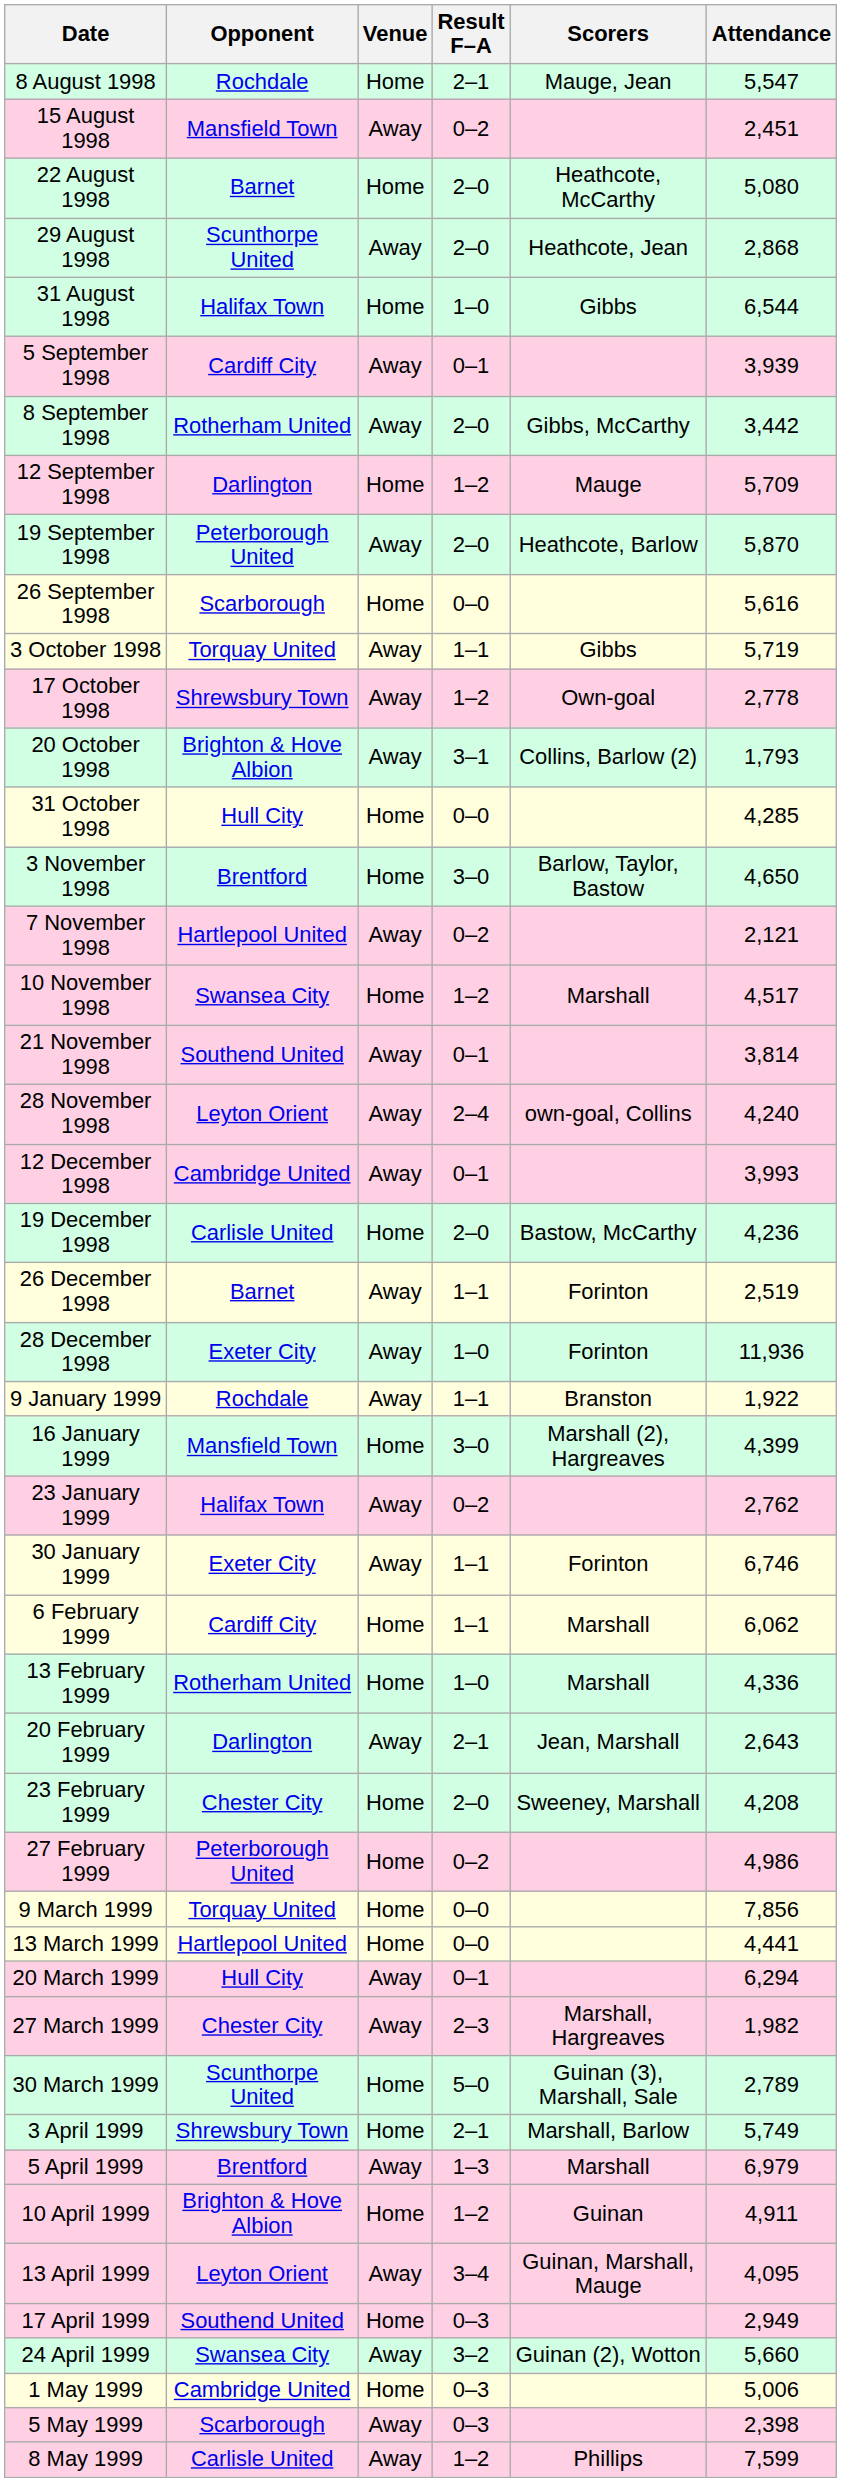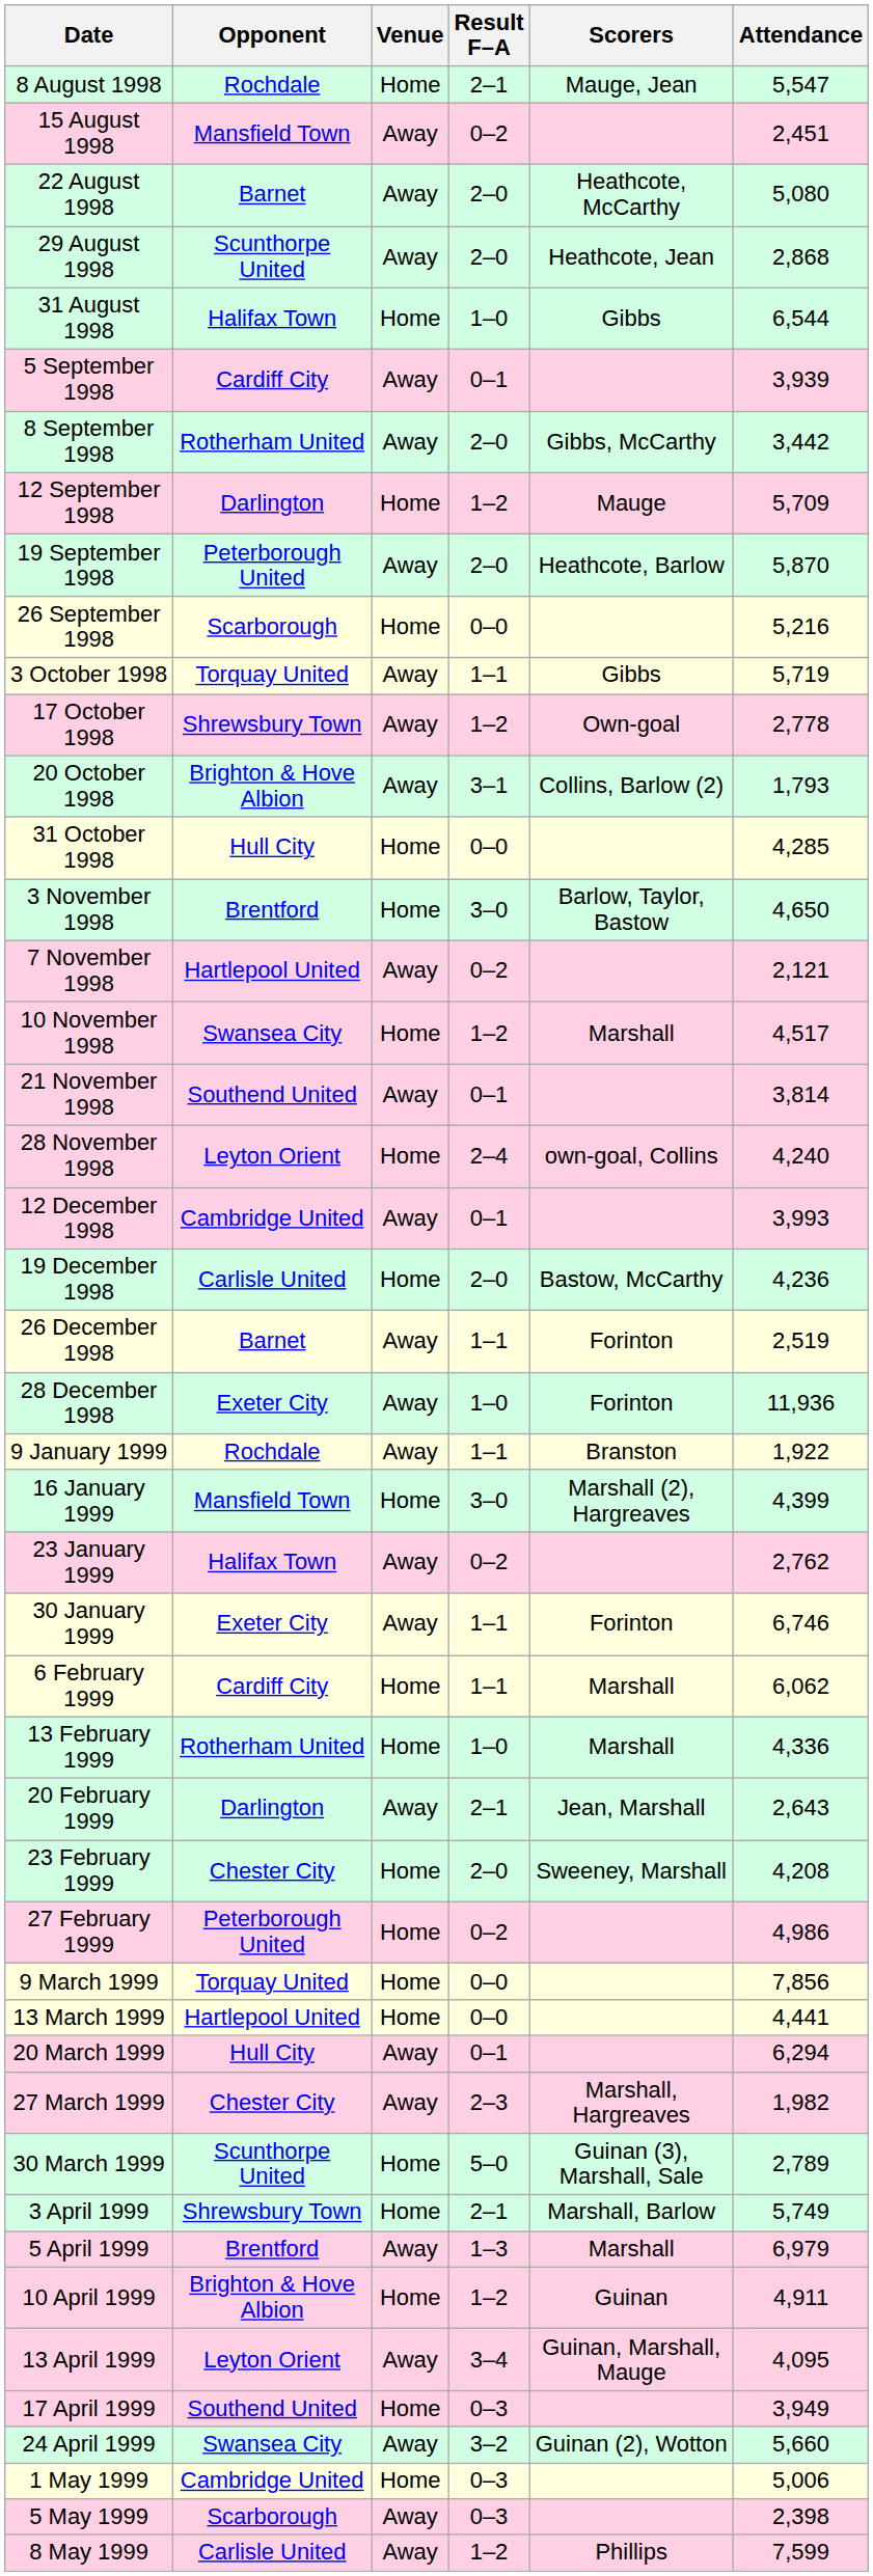 <table class="wikitable sortable" style="text-align: center;">
 <tr>
 <th>Date</th>
 <th>Opponent</th>
 <th>Venue</th>
 <th>Result<br>F–A</th>
 <th class=unsortable>Scorers</th>
 <th>Attendance</th>
 </tr>
 <tr style="background-color: #d0ffe3;">
 <td>8 August 1998</td>
 <td><a href='#'>Rochdale</a></td>
 <td>Home</td>
 <td>2–1</td>
 <td>Mauge, Jean</td>
 <td>5,547</td>
 </tr>
 <tr style="background-color: #ffd0e3;">
 <td>15 August 1998</td>
 <td><a href='#'>Mansfield Town</a></td>
 <td>Away</td>
 <td>0–2</td>
 <td></td>
 <td>2,451</td>
 </tr>
 <tr style="background-color: #d0ffe3;">
 <td>22 August 1998</td>
 <td><a href='#'>Barnet</a></td>
-<td>Home</td>
+<td>Away</td>
 <td>2–0</td>
 <td>Heathcote, McCarthy</td>
 <td>5,080</td>
 </tr>
 <tr style="background-color: #d0ffe3;">
 <td>29 August 1998</td>
 <td><a href='#'>Scunthorpe United</a></td>
 <td>Away</td>
 <td>2–0</td>
 <td>Heathcote, Jean</td>
 <td>2,868</td>
 </tr>
 <tr style="background-color: #d0ffe3;">
 <td>31 August 1998</td>
 <td><a href='#'>Halifax Town</a></td>
 <td>Home</td>
 <td>1–0</td>
 <td>Gibbs</td>
 <td>6,544</td>
 </tr>
 <tr style="background-color: #ffd0e3;">
 <td>5 September 1998</td>
 <td><a href='#'>Cardiff City</a></td>
 <td>Away</td>
 <td>0–1</td>
 <td></td>
 <td>3,939</td>
 </tr>
 <tr style="background-color: #d0ffe3;">
 <td>8 September 1998</td>
 <td><a href='#'>Rotherham United</a></td>
 <td>Away</td>
 <td>2–0</td>
 <td>Gibbs, McCarthy</td>
 <td>3,442</td>
 </tr>
 <tr style="background-color: #ffd0e3;">
 <td>12 September 1998</td>
 <td><a href='#'>Darlington</a></td>
 <td>Home</td>
 <td>1–2</td>
 <td>Mauge</td>
 <td>5,709</td>
 </tr>
 <tr style="background-color: #d0ffe3;">
 <td>19 September 1998</td>
 <td><a href='#'>Peterborough United</a></td>
 <td>Away</td>
 <td>2–0</td>
 <td>Heathcote, Barlow</td>
 <td>5,870</td>
 </tr>
 <tr style="background-color: #ffffdd;">
 <td>26 September 1998</td>
 <td><a href='#'>Scarborough</a></td>
 <td>Home</td>
 <td>0–0</td>
 <td></td>
-<td>5,616</td>
+<td>5,216</td>
 </tr>
 <tr style="background-color: #ffffdd;">
 <td>3 October 1998</td>
 <td><a href='#'>Torquay United</a></td>
 <td>Away</td>
 <td>1–1</td>
 <td>Gibbs</td>
 <td>5,719</td>
 </tr>
 <tr style="background-color: #ffd0e3;">
 <td>17 October 1998</td>
 <td><a href='#'>Shrewsbury Town</a></td>
 <td>Away</td>
 <td>1–2</td>
 <td>Own-goal</td>
 <td>2,778</td>
 </tr>
 <tr style="background-color: #d0ffe3;">
 <td>20 October 1998</td>
 <td><a href='#'>Brighton & Hove Albion</a></td>
 <td>Away</td>
 <td>3–1</td>
 <td>Collins, Barlow (2)</td>
 <td>1,793</td>
 </tr>
 <tr style="background-color: #ffffdd;">
 <td>31 October 1998</td>
 <td><a href='#'>Hull City</a></td>
 <td>Home</td>
 <td>0–0</td>
 <td></td>
 <td>4,285</td>
 </tr>
 <tr style="background-color: #d0ffe3;">
 <td>3 November 1998</td>
 <td><a href='#'>Brentford</a></td>
 <td>Home</td>
 <td>3–0</td>
 <td>Barlow, Taylor, Bastow</td>
 <td>4,650</td>
 </tr>
 <tr style="background-color: #ffd0e3;">
 <td>7 November 1998</td>
 <td><a href='#'>Hartlepool United</a></td>
 <td>Away</td>
 <td>0–2</td>
 <td></td>
 <td>2,121</td>
 </tr>
 <tr style="background-color: #ffd0e3;">
 <td>10 November 1998</td>
 <td><a href='#'>Swansea City</a></td>
 <td>Home</td>
 <td>1–2</td>
 <td>Marshall</td>
 <td>4,517</td>
 </tr>
 <tr style="background-color: #ffd0e3;">
 <td>21 November 1998</td>
 <td><a href='#'>Southend United</a></td>
 <td>Away</td>
 <td>0–1</td>
 <td></td>
 <td>3,814</td>
 </tr>
 <tr style="background-color: #ffd0e3;">
 <td>28 November 1998</td>
 <td><a href='#'>Leyton Orient</a></td>
-<td>Away</td>
+<td>Home</td>
 <td>2–4</td>
 <td>own-goal, Collins</td>
 <td>4,240</td>
 </tr>
 <tr style="background-color: #ffd0e3;">
 <td>12 December 1998</td>
 <td><a href='#'>Cambridge United</a></td>
 <td>Away</td>
 <td>0–1</td>
 <td></td>
 <td>3,993</td>
 </tr>
 <tr style="background-color: #d0ffe3;">
 <td>19 December 1998</td>
 <td><a href='#'>Carlisle United</a></td>
 <td>Home</td>
 <td>2–0</td>
 <td>Bastow, McCarthy</td>
 <td>4,236</td>
 </tr>
 <tr style="background-color: #ffffdd;">
 <td>26 December 1998</td>
 <td><a href='#'>Barnet</a></td>
 <td>Away</td>
 <td>1–1</td>
 <td>Forinton</td>
 <td>2,519</td>
 </tr>
 <tr style="background-color: #d0ffe3;">
 <td>28 December 1998</td>
 <td><a href='#'>Exeter City</a></td>
 <td>Away</td>
 <td>1–0</td>
 <td>Forinton</td>
 <td>11,936</td>
 </tr>
 <tr style="background-color: #ffffdd;">
 <td>9 January 1999</td>
 <td><a href='#'>Rochdale</a></td>
 <td>Away</td>
 <td>1–1</td>
 <td>Branston</td>
 <td>1,922</td>
 </tr>
 <tr style="background-color: #d0ffe3;">
 <td>16 January 1999</td>
 <td><a href='#'>Mansfield Town</a></td>
 <td>Home</td>
 <td>3–0</td>
 <td>Marshall (2), Hargreaves</td>
 <td>4,399</td>
 </tr>
 <tr style="background-color: #ffd0e3;">
 <td>23 January 1999</td>
 <td><a href='#'>Halifax Town</a></td>
 <td>Away</td>
 <td>0–2</td>
 <td></td>
 <td>2,762</td>
 </tr>
 <tr style="background-color: #ffffdd;">
 <td>30 January 1999</td>
 <td><a href='#'>Exeter City</a></td>
 <td>Away</td>
 <td>1–1</td>
 <td>Forinton</td>
 <td>6,746</td>
 </tr>
 <tr style="background-color: #ffffdd;">
 <td>6 February 1999</td>
 <td><a href='#'>Cardiff City</a></td>
 <td>Home</td>
 <td>1–1</td>
 <td>Marshall</td>
 <td>6,062</td>
 </tr>
 <tr style="background-color: #d0ffe3;">
 <td>13 February 1999</td>
 <td><a href='#'>Rotherham United</a></td>
 <td>Home</td>
 <td>1–0</td>
 <td>Marshall</td>
 <td>4,336</td>
 </tr>
 <tr style="background-color: #d0ffe3;">
 <td>20 February 1999</td>
 <td><a href='#'>Darlington</a></td>
 <td>Away</td>
 <td>2–1</td>
 <td>Jean, Marshall</td>
 <td>2,643</td>
 </tr>
 <tr style="background-color: #d0ffe3;">
 <td>23 February 1999</td>
 <td><a href='#'>Chester City</a></td>
 <td>Home</td>
 <td>2–0</td>
 <td>Sweeney, Marshall</td>
 <td>4,208</td>
 </tr>
 <tr style="background-color: #ffd0e3;">
 <td>27 February 1999</td>
 <td><a href='#'>Peterborough United</a></td>
 <td>Home</td>
 <td>0–2</td>
 <td></td>
 <td>4,986</td>
 </tr>
 <tr style="background-color: #ffffdd;">
 <td>9 March 1999</td>
 <td><a href='#'>Torquay United</a></td>
 <td>Home</td>
 <td>0–0</td>
 <td></td>
 <td>7,856</td>
 </tr>
 <tr style="background-color: #ffffdd;">
 <td>13 March 1999</td>
 <td><a href='#'>Hartlepool United</a></td>
 <td>Home</td>
 <td>0–0</td>
 <td></td>
 <td>4,441</td>
 </tr>
 <tr style="background-color: #ffd0e3;">
 <td>20 March 1999</td>
 <td><a href='#'>Hull City</a></td>
 <td>Away</td>
 <td>0–1</td>
 <td></td>
 <td>6,294</td>
 </tr>
 <tr style="background-color: #ffd0e3;">
 <td>27 March 1999</td>
 <td><a href='#'>Chester City</a></td>
 <td>Away</td>
 <td>2–3</td>
 <td>Marshall, Hargreaves</td>
 <td>1,982</td>
 </tr>
 <tr style="background-color: #d0ffe3;">
 <td>30 March 1999</td>
 <td><a href='#'>Scunthorpe United</a></td>
 <td>Home</td>
 <td>5–0</td>
 <td>Guinan (3), Marshall, Sale</td>
 <td>2,789</td>
 </tr>
 <tr style="background-color: #d0ffe3;">
 <td>3 April 1999</td>
 <td><a href='#'>Shrewsbury Town</a></td>
 <td>Home</td>
 <td>2–1</td>
 <td>Marshall, Barlow</td>
 <td>5,749</td>
 </tr>
 <tr style="background-color: #ffd0e3;">
 <td>5 April 1999</td>
 <td><a href='#'>Brentford</a></td>
 <td>Away</td>
 <td>1–3</td>
 <td>Marshall</td>
 <td>6,979</td>
 </tr>
 <tr style="background-color: #ffd0e3;">
 <td>10 April 1999</td>
 <td><a href='#'>Brighton & Hove Albion</a></td>
 <td>Home</td>
 <td>1–2</td>
 <td>Guinan</td>
 <td>4,911</td>
 </tr>
 <tr style="background-color: #ffd0e3;">
 <td>13 April 1999</td>
 <td><a href='#'>Leyton Orient</a></td>
 <td>Away</td>
 <td>3–4</td>
 <td>Guinan, Marshall, Mauge</td>
 <td>4,095</td>
 </tr>
 <tr style="background-color: #ffd0e3;">
 <td>17 April 1999</td>
 <td><a href='#'>Southend United</a></td>
 <td>Home</td>
 <td>0–3</td>
 <td></td>
-<td>2,949</td>
+<td>3,949</td>
 </tr>
 <tr style="background-color: #d0ffe3;">
 <td>24 April 1999</td>
 <td><a href='#'>Swansea City</a></td>
 <td>Away</td>
 <td>3–2</td>
 <td>Guinan (2), Wotton</td>
 <td>5,660</td>
 </tr>
 <tr style="background-color: #ffffdd;">
 <td>1 May 1999</td>
 <td><a href='#'>Cambridge United</a></td>
 <td>Home</td>
 <td>0–3</td>
 <td></td>
 <td>5,006</td>
 </tr>
 <tr style="background-color: #ffd0e3;">
 <td>5 May 1999</td>
 <td><a href='#'>Scarborough</a></td>
 <td>Away</td>
 <td>0–3</td>
 <td></td>
 <td>2,398</td>
 </tr>
 <tr style="background-color: #ffd0e3;">
 <td>8 May 1999</td>
 <td><a href='#'>Carlisle United</a></td>
 <td>Away</td>
 <td>1–2</td>
 <td>Phillips</td>
 <td>7,599</td>
 </tr>
 </table>
